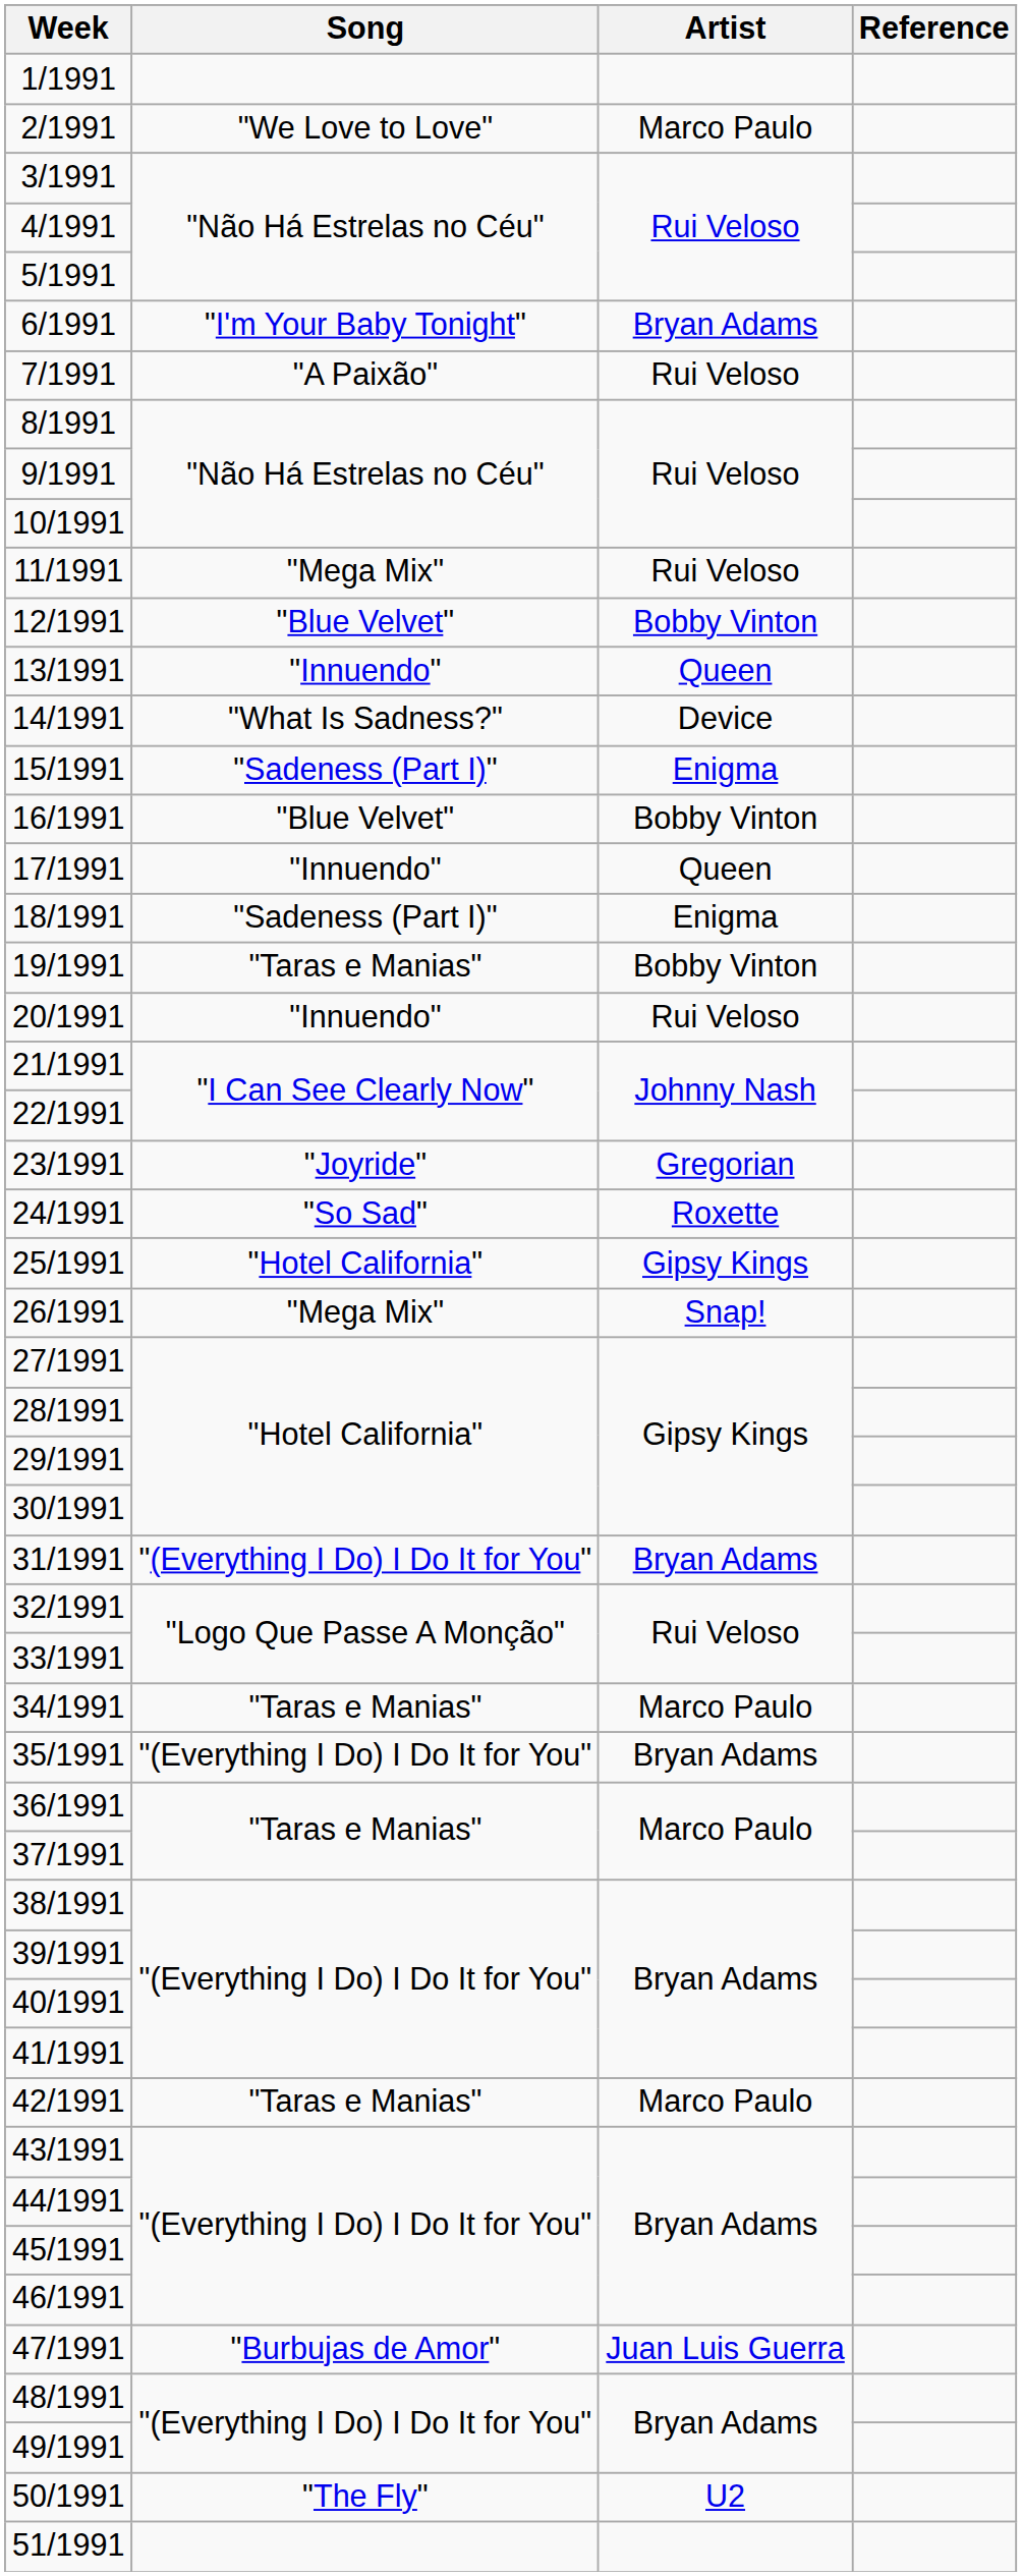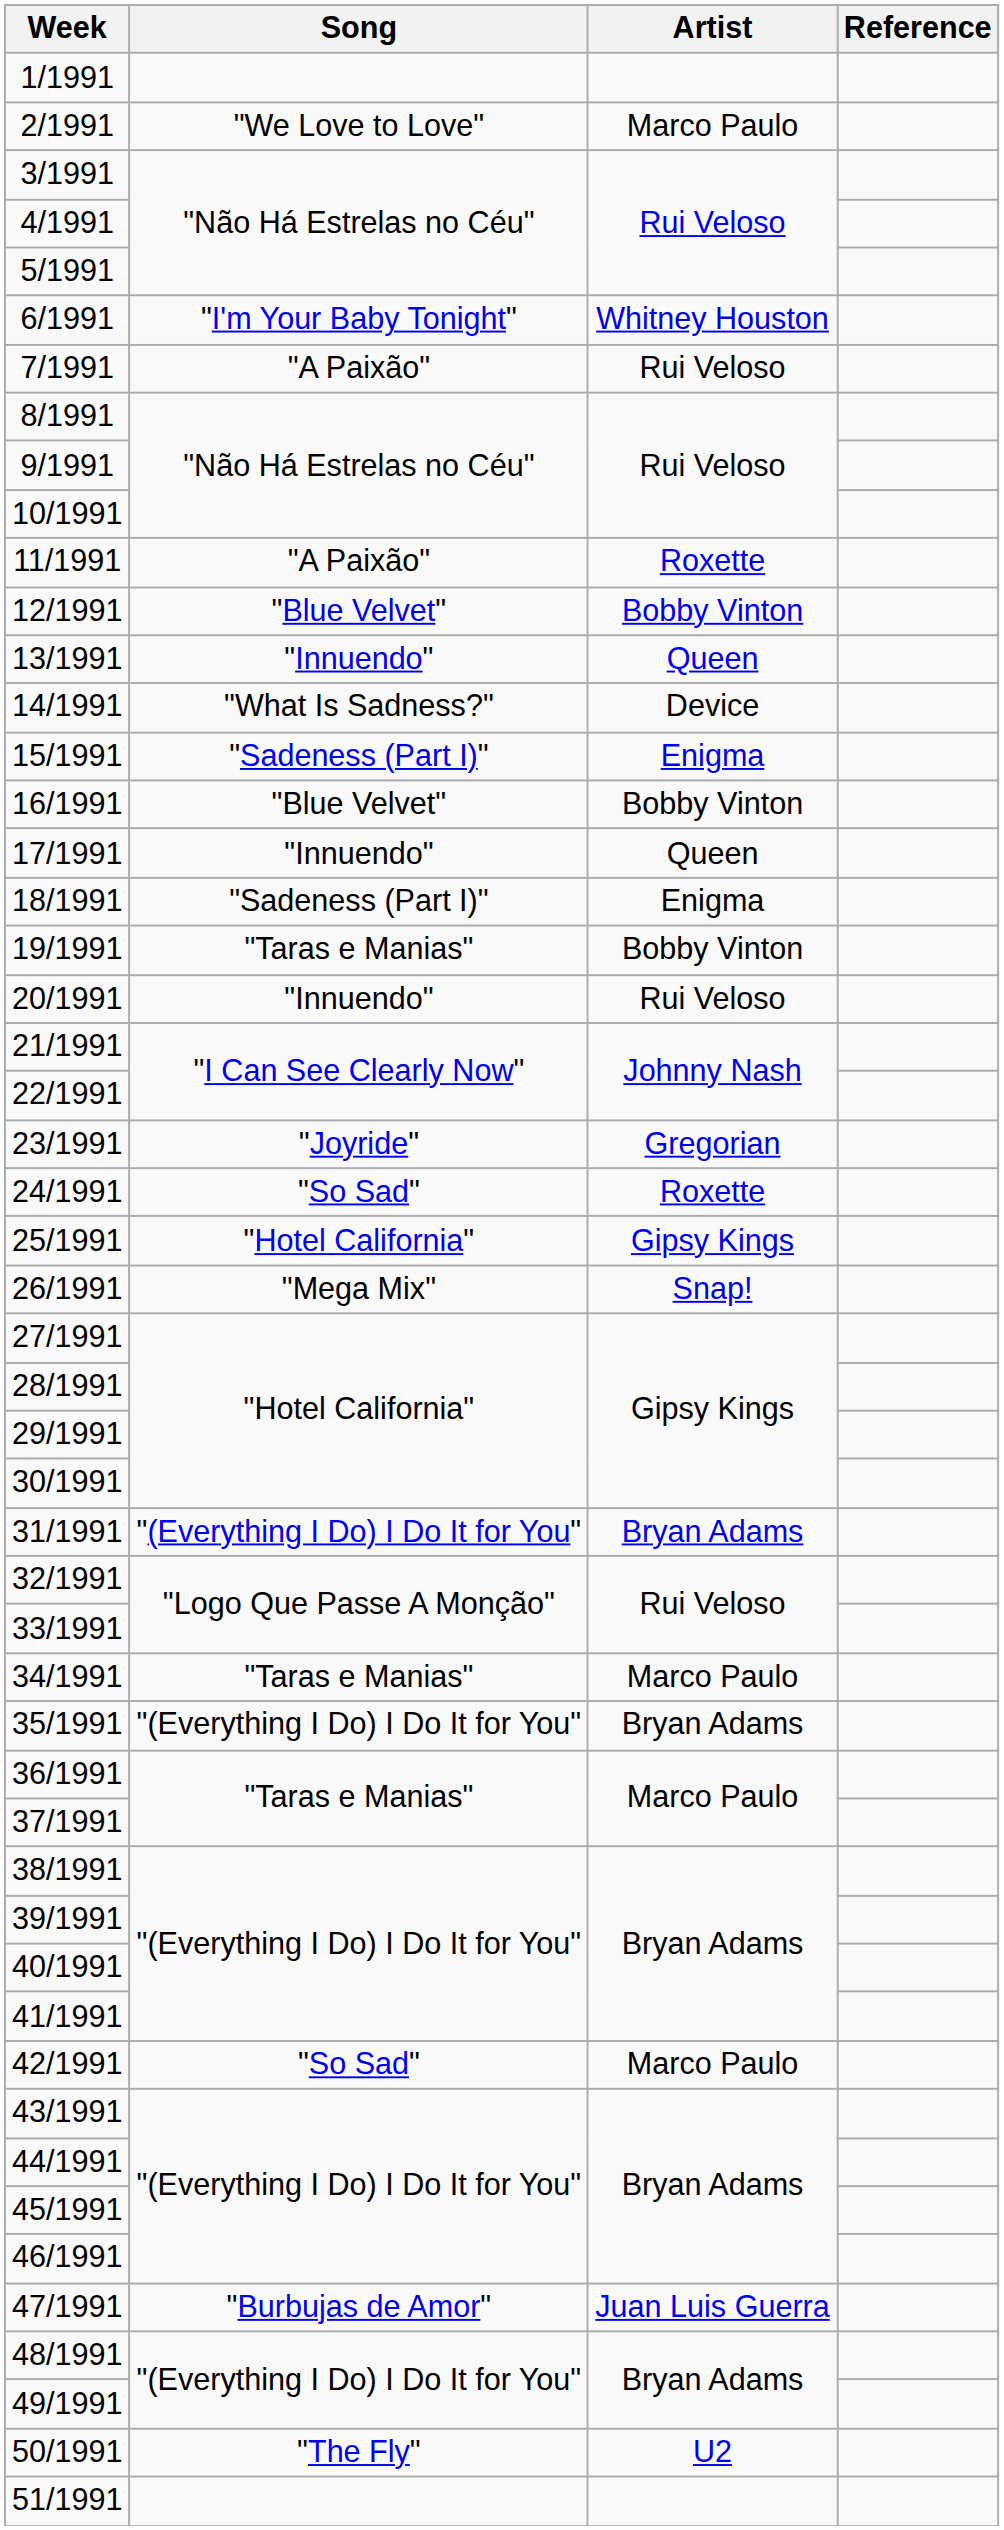 <table class="wikitable" style="text-align:center">
 <tr>
 <th>Week</th>
 <th>Song</th>
 <th>Artist</th>
 <th>Reference</th>
 </tr>
 <tr>
 <td>1/1991</td>
 <td></td>
 <td></td>
 <td></td>
 </tr>
 <tr>
 <td>2/1991</td>
 <td>"We Love to Love"</td>
 <td>Marco Paulo</td>
 <td></td>
 </tr>
 <tr>
 <td>3/1991</td>
 <td rowspan="3">"Não Há Estrelas no Céu"</td>
 <td rowspan="3"><a href='#'>Rui Veloso</a></td>
 <td></td>
 </tr>
 <tr>
 <td>4/1991</td>
 <td></td>
 </tr>
 <tr>
 <td>5/1991</td>
 <td></td>
 </tr>
 <tr>
 <td>6/1991</td>
 <td>"<a href='#'>I'm Your Baby Tonight</a>"</td>
-<td><a href='#'>Bryan Adams</a></td>
+<td><a href='#'>Whitney Houston</a></td>
 <td></td>
 </tr>
 <tr>
 <td>7/1991</td>
 <td>"A Paixão"</td>
 <td>Rui Veloso</td>
 <td></td>
 </tr>
 <tr>
 <td>8/1991</td>
 <td rowspan="3">"Não Há Estrelas no Céu"</td>
 <td rowspan="3">Rui Veloso</td>
 <td></td>
 </tr>
 <tr>
 <td>9/1991</td>
 <td></td>
 </tr>
 <tr>
 <td>10/1991</td>
 <td></td>
 </tr>
 <tr>
 <td>11/1991</td>
-<td>"Mega Mix"</td>
-<td>Rui Veloso</td>
+<td>"A Paixão"</td>
+<td><a href='#'>Roxette</a></td>
 <td></td>
 </tr>
 <tr>
 <td>12/1991</td>
 <td>"<a href='#'>Blue Velvet</a>"</td>
 <td><a href='#'>Bobby Vinton</a></td>
 <td></td>
 </tr>
 <tr>
 <td>13/1991</td>
 <td>"<a href='#'>Innuendo</a>"</td>
 <td><a href='#'>Queen</a></td>
 <td></td>
 </tr>
 <tr>
 <td>14/1991</td>
 <td>"What Is Sadness?"</td>
 <td>Device</td>
 <td></td>
 </tr>
 <tr>
 <td>15/1991</td>
 <td>"<a href='#'>Sadeness (Part I)</a>"</td>
 <td><a href='#'>Enigma</a></td>
 <td></td>
 </tr>
 <tr>
 <td>16/1991</td>
 <td>"Blue Velvet"</td>
 <td>Bobby Vinton</td>
 <td></td>
 </tr>
 <tr>
 <td>17/1991</td>
 <td>"Innuendo"</td>
 <td>Queen</td>
 <td></td>
 </tr>
 <tr>
 <td>18/1991</td>
 <td>"Sadeness (Part I)"</td>
 <td>Enigma</td>
 <td></td>
 </tr>
 <tr>
 <td>19/1991</td>
 <td>"Taras e Manias"</td>
 <td>Bobby Vinton</td>
 <td></td>
 </tr>
 <tr>
 <td>20/1991</td>
 <td>"Innuendo"</td>
 <td>Rui Veloso</td>
 <td></td>
 </tr>
 <tr>
 <td>21/1991</td>
 <td rowspan="2">"<a href='#'>I Can See Clearly Now</a>"</td>
 <td rowspan="2"><a href='#'>Johnny Nash</a></td>
 <td></td>
 </tr>
 <tr>
 <td>22/1991</td>
 <td></td>
 </tr>
 <tr>
 <td>23/1991</td>
 <td>"<a href='#'>Joyride</a>"</td>
 <td><a href='#'>Gregorian</a></td>
 <td></td>
 </tr>
 <tr>
 <td>24/1991</td>
 <td>"<a href='#'>So Sad</a>"</td>
 <td><a href='#'>Roxette</a></td>
 <td></td>
 </tr>
 <tr>
 <td>25/1991</td>
 <td>"<a href='#'>Hotel California</a>"</td>
 <td><a href='#'>Gipsy Kings</a></td>
 <td></td>
 </tr>
 <tr>
 <td>26/1991</td>
 <td>"Mega Mix"</td>
 <td><a href='#'>Snap!</a></td>
 <td></td>
 </tr>
 <tr>
 <td>27/1991</td>
 <td rowspan="4">"Hotel California"</td>
 <td rowspan="4">Gipsy Kings</td>
 <td></td>
 </tr>
 <tr>
 <td>28/1991</td>
 <td></td>
 </tr>
 <tr>
 <td>29/1991</td>
 <td></td>
 </tr>
 <tr>
 <td>30/1991</td>
 <td></td>
 </tr>
 <tr>
 <td>31/1991</td>
 <td>"<a href='#'>(Everything I Do) I Do It for You</a>"</td>
 <td><a href='#'>Bryan Adams</a></td>
 <td></td>
 </tr>
 <tr>
 <td>32/1991</td>
 <td rowspan="2">"Logo Que Passe A Monção"</td>
 <td rowspan="2">Rui Veloso</td>
 <td></td>
 </tr>
 <tr>
 <td>33/1991</td>
 <td></td>
 </tr>
 <tr>
 <td>34/1991</td>
 <td>"Taras e Manias"</td>
 <td>Marco Paulo</td>
 <td></td>
 </tr>
 <tr>
 <td>35/1991</td>
 <td>"(Everything I Do) I Do It for You"</td>
 <td>Bryan Adams</td>
 <td></td>
 </tr>
 <tr>
 <td>36/1991</td>
 <td rowspan="2">"Taras e Manias"</td>
 <td rowspan="2">Marco Paulo</td>
 <td></td>
 </tr>
 <tr>
 <td>37/1991</td>
 <td></td>
 </tr>
 <tr>
 <td>38/1991</td>
 <td rowspan="4">"(Everything I Do) I Do It for You"</td>
 <td rowspan="4">Bryan Adams</td>
 <td></td>
 </tr>
 <tr>
 <td>39/1991</td>
 <td></td>
 </tr>
 <tr>
 <td>40/1991</td>
 <td></td>
 </tr>
 <tr>
 <td>41/1991</td>
 <td></td>
 </tr>
 <tr>
 <td>42/1991</td>
-<td>"Taras e Manias"</td>
+<td>"<a href='#'>So Sad</a>"</td>
 <td>Marco Paulo</td>
 <td></td>
 </tr>
 <tr>
 <td>43/1991</td>
 <td rowspan="4">"(Everything I Do) I Do It for You"</td>
 <td rowspan="4">Bryan Adams</td>
 <td></td>
 </tr>
 <tr>
 <td>44/1991</td>
 <td></td>
 </tr>
 <tr>
 <td>45/1991</td>
 <td></td>
 </tr>
 <tr>
 <td>46/1991</td>
 <td></td>
 </tr>
 <tr>
 <td>47/1991</td>
 <td>"<a href='#'>Burbujas de Amor</a>"</td>
 <td><a href='#'>Juan Luis Guerra</a></td>
 <td></td>
 </tr>
 <tr>
 <td>48/1991</td>
 <td rowspan="2">"(Everything I Do) I Do It for You"</td>
 <td rowspan="2">Bryan Adams</td>
 <td></td>
 </tr>
 <tr>
 <td>49/1991</td>
 <td></td>
 </tr>
 <tr>
 <td>50/1991</td>
 <td>"<a href='#'>The Fly</a>"</td>
 <td><a href='#'>U2</a></td>
 <td></td>
 </tr>
 <tr>
 <td>51/1991</td>
 <td></td>
 <td></td>
 <td></td>
 </tr>
 </table>
